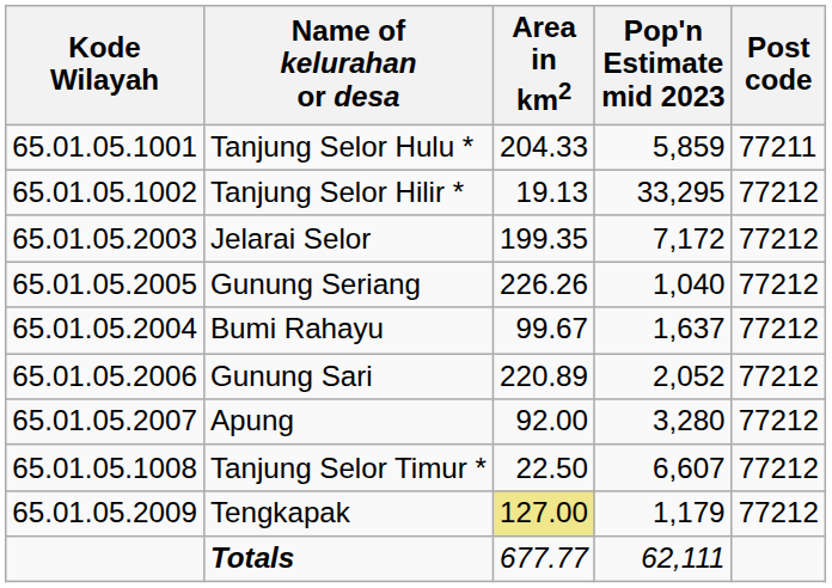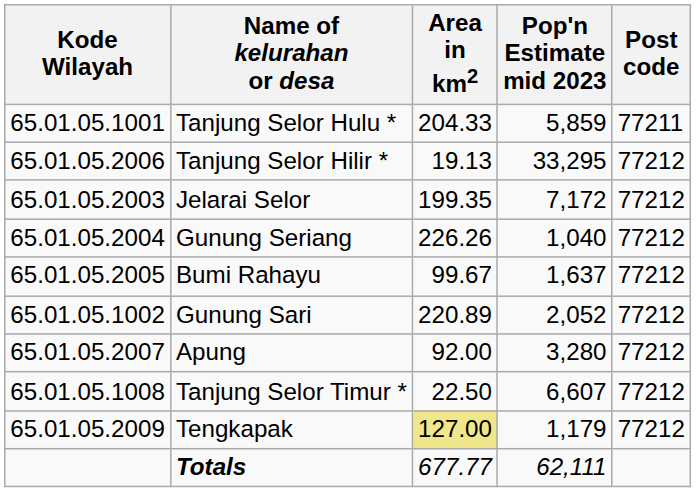 <table class="sortable wikitable">
 <tr>
 <th>Kode <br>Wilayah</th>
 <th>Name of<br><em>kelurahan</em><br>or <em>desa</em></th>
 <th>Area <br>in <br>km<sup>2</sup></th>
 <th>Pop'n<br>Estimate<br>mid 2023</th>
 <th>Post<br>code</th>
 </tr>
 <tr>
 <td>65.01.05.1001</td>
 <td>Tanjung Selor Hulu *</td>
 <td align="right">204.33</td>
 <td align="right">5,859</td>
 <td>77211</td>
 </tr>
 <tr>
-<td>65.01.05.1002</td>
+<td>65.01.05.2006</td>
 <td>Tanjung Selor Hilir *</td>
 <td align="right">19.13</td>
 <td align="right">33,295</td>
 <td>77212</td>
 </tr>
 <tr>
 <td>65.01.05.2003</td>
 <td>Jelarai Selor</td>
 <td align="right">199.35</td>
 <td align="right">7,172</td>
 <td>77212</td>
 </tr>
 <tr>
-<td>65.01.05.2005</td>
+<td>65.01.05.2004</td>
 <td>Gunung Seriang</td>
 <td align="right">226.26</td>
 <td align="right">1,040</td>
 <td>77212</td>
 </tr>
 <tr>
-<td>65.01.05.2004</td>
+<td>65.01.05.2005</td>
 <td>Bumi Rahayu</td>
 <td align="right">99.67</td>
 <td align="right">1,637</td>
 <td>77212</td>
 </tr>
 <tr>
-<td>65.01.05.2006</td>
+<td>65.01.05.1002</td>
 <td>Gunung Sari</td>
 <td align="right">220.89</td>
 <td align="right">2,052</td>
 <td>77212</td>
 </tr>
 <tr>
 <td>65.01.05.2007</td>
 <td>Apung</td>
 <td align="right">92.00</td>
 <td align="right">3,280</td>
 <td>77212</td>
 </tr>
 <tr>
 <td>65.01.05.1008</td>
 <td>Tanjung Selor Timur *</td>
 <td align="right">22.50</td>
 <td align="right">6,607</td>
 <td>77212</td>
 </tr>
 <tr>
 <td>65.01.05.2009</td>
 <td>Tengkapak</td>
 <td align="right" style="background: khaki;">127.00</td>
 <td align="right">1,179</td>
 <td>77212</td>
 </tr>
 <tr>
 <td></td>
 <td><strong><em>Totals</em></strong></td>
 <td align="right"><em>677.77</em></td>
 <td align="right"><em>62,111</em></td>
 <td></td>
 </tr>
 </table>
